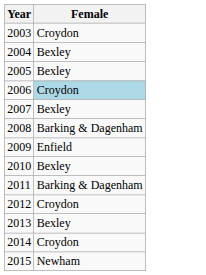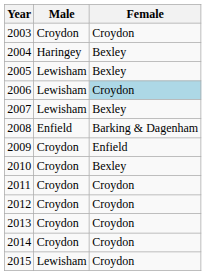 <table class="wikitable">
 <tr>
 <th>Year</th>
+<th>Male</th>
 <th>Female</th>
 </tr>
 <tr>
 <td>2003</td>
 <td>Croydon</td>
+<td>Croydon</td>
 </tr>
 <tr>
 <td>2004</td>
+<td>Haringey</td>
 <td>Bexley</td>
 </tr>
 <tr>
 <td>2005</td>
+<td>Lewisham</td>
 <td>Bexley</td>
 </tr>
 <tr>
 <td>2006</td>
+<td>Lewisham</td>
 <td style="background: lightblue;">Croydon</td>
 </tr>
 <tr>
 <td>2007</td>
+<td>Lewisham</td>
 <td>Bexley</td>
 </tr>
 <tr>
 <td>2008</td>
+<td>Enfield</td>
 <td>Barking & Dagenham</td>
 </tr>
 <tr>
 <td>2009</td>
+<td>Croydon</td>
 <td>Enfield</td>
 </tr>
 <tr>
 <td>2010</td>
+<td>Croydon</td>
 <td>Bexley</td>
 </tr>
 <tr>
 <td>2011</td>
-<td>Barking & Dagenham</td>
+<td>Croydon</td>
+<td>Croydon</td>
 </tr>
 <tr>
 <td>2012</td>
 <td>Croydon</td>
+<td>Croydon</td>
 </tr>
 <tr>
 <td>2013</td>
-<td>Bexley</td>
+<td>Croydon</td>
+<td>Croydon</td>
 </tr>
 <tr>
 <td>2014</td>
 <td>Croydon</td>
+<td>Croydon</td>
 </tr>
 <tr>
 <td>2015</td>
-<td>Newham</td>
+<td>Lewisham</td>
+<td>Croydon</td>
 </tr>
 </table>
